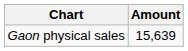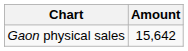 <table class="wikitable">
 <tr>
 <th>Chart</th>
 <th>Amount</th>
 </tr>
 <tr>
 <td><em>Gaon</em> physical sales</td>
-<td style="text-align:center;">15,639</td>
+<td style="text-align:center;">15,642</td>
 </tr>
 </table>
